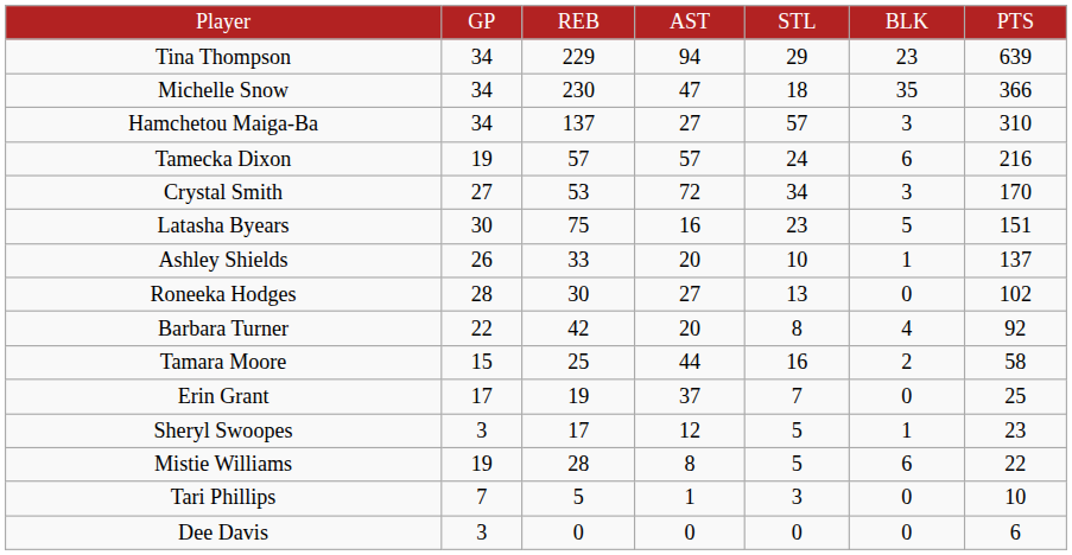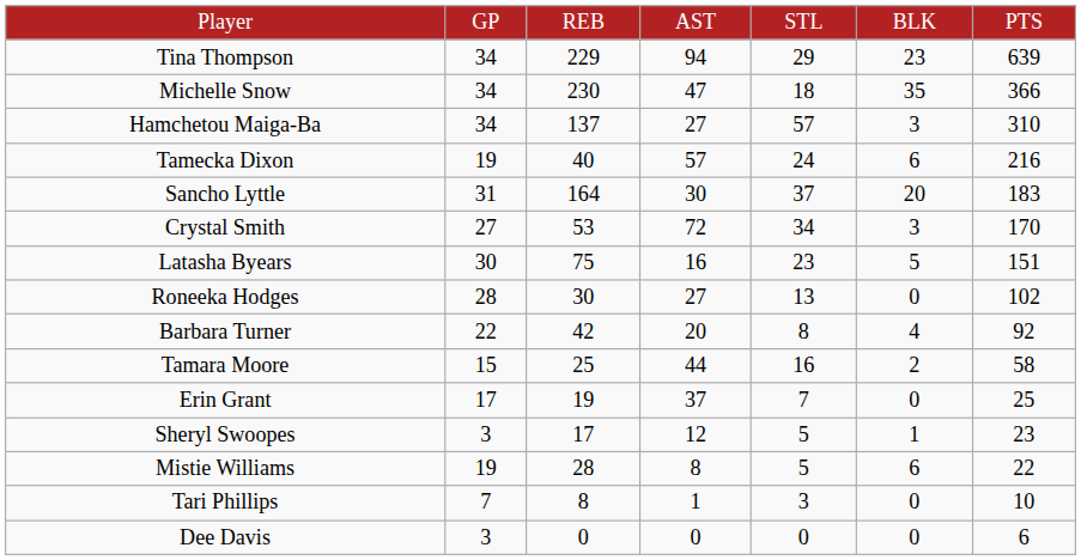 <table class="wikitable" width="50%">
 <tr align="center" style="background:#B22222; color:white;">
 <td>Player</td>
 <td>GP</td>
 <td>REB</td>
 <td>AST</td>
 <td>STL</td>
 <td>BLK</td>
 <td>PTS</td>
 </tr>
 <tr align="center">
 <td>Tina Thompson</td>
 <td>34</td>
 <td>229</td>
 <td>94</td>
 <td>29</td>
 <td>23</td>
 <td>639</td>
 </tr>
 <tr align="center">
 <td>Michelle Snow</td>
 <td>34</td>
 <td>230</td>
 <td>47</td>
 <td>18</td>
 <td>35</td>
 <td>366</td>
 </tr>
 <tr align="center">
 <td>Hamchetou Maiga-Ba</td>
 <td>34</td>
 <td>137</td>
 <td>27</td>
 <td>57</td>
 <td>3</td>
 <td>310</td>
 </tr>
 <tr align="center">
 <td>Tamecka Dixon</td>
 <td>19</td>
-<td>57</td>
+<td>40</td>
 <td>57</td>
 <td>24</td>
 <td>6</td>
 <td>216</td>
+</tr>
+<tr align="center">
+<td>Sancho Lyttle</td>
+<td>31</td>
+<td>164</td>
+<td>30</td>
+<td>37</td>
+<td>20</td>
+<td>183</td>
 </tr>
 <tr align="center">
 <td>Crystal Smith</td>
 <td>27</td>
 <td>53</td>
 <td>72</td>
 <td>34</td>
 <td>3</td>
 <td>170</td>
 </tr>
 <tr align="center">
 <td>Latasha Byears</td>
 <td>30</td>
 <td>75</td>
 <td>16</td>
 <td>23</td>
 <td>5</td>
 <td>151</td>
-</tr>
-<tr align="center">
-<td>Ashley Shields</td>
-<td>26</td>
-<td>33</td>
-<td>20</td>
-<td>10</td>
-<td>1</td>
-<td>137</td>
 </tr>
 <tr align="center">
 <td>Roneeka Hodges</td>
 <td>28</td>
 <td>30</td>
 <td>27</td>
 <td>13</td>
 <td>0</td>
 <td>102</td>
 </tr>
 <tr align="center">
 <td>Barbara Turner</td>
 <td>22</td>
 <td>42</td>
 <td>20</td>
 <td>8</td>
 <td>4</td>
 <td>92</td>
 </tr>
 <tr align="center">
 <td>Tamara Moore</td>
 <td>15</td>
 <td>25</td>
 <td>44</td>
 <td>16</td>
 <td>2</td>
 <td>58</td>
 </tr>
 <tr align="center">
 <td>Erin Grant</td>
 <td>17</td>
 <td>19</td>
 <td>37</td>
 <td>7</td>
 <td>0</td>
 <td>25</td>
 </tr>
 <tr align="center">
 <td>Sheryl Swoopes</td>
 <td>3</td>
 <td>17</td>
 <td>12</td>
 <td>5</td>
 <td>1</td>
 <td>23</td>
 </tr>
 <tr align="center">
 <td>Mistie Williams</td>
 <td>19</td>
 <td>28</td>
 <td>8</td>
 <td>5</td>
 <td>6</td>
 <td>22</td>
 </tr>
 <tr align="center">
 <td>Tari Phillips</td>
 <td>7</td>
-<td>5</td>
+<td>8</td>
 <td>1</td>
 <td>3</td>
 <td>0</td>
 <td>10</td>
 </tr>
 <tr align="center">
 <td>Dee Davis</td>
 <td>3</td>
 <td>0</td>
 <td>0</td>
 <td>0</td>
 <td>0</td>
 <td>6</td>
 </tr>
 </table>
